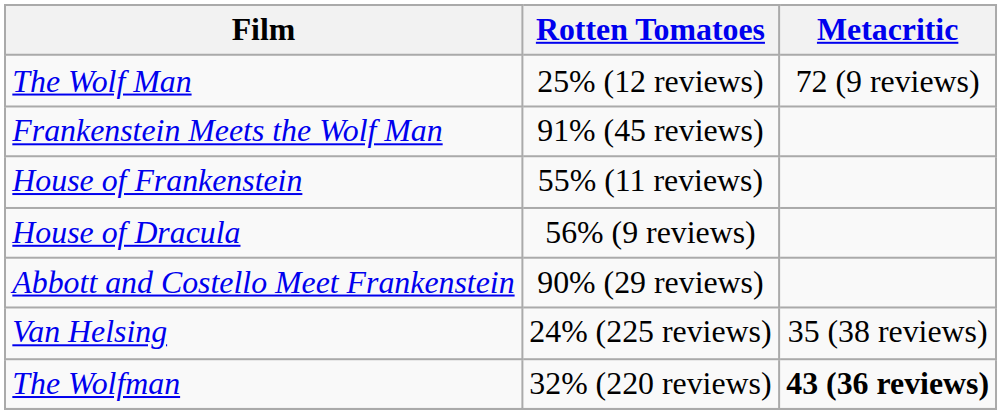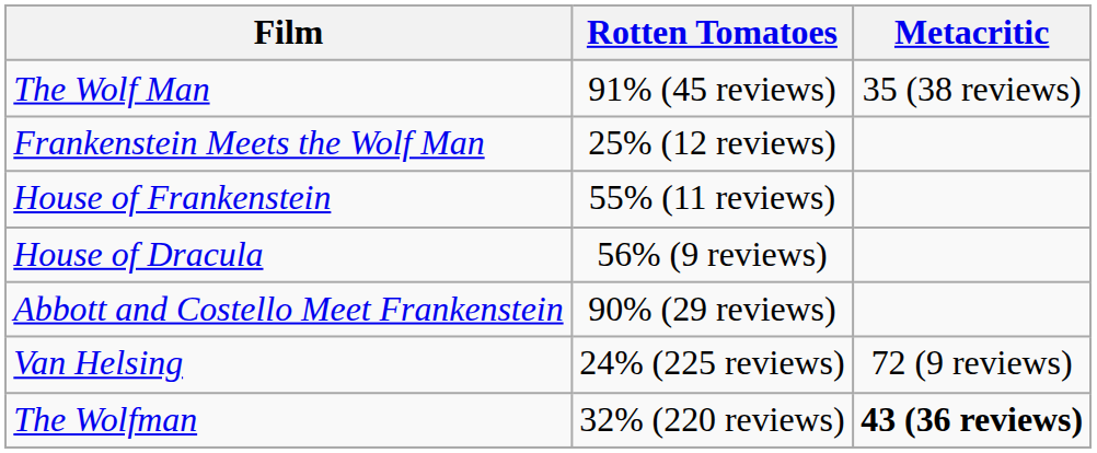 <table class="wikitable sortable" border="1" style="text-align: center;">
 <tr>
 <th>Film</th>
 <th><a href='#'>Rotten Tomatoes</a></th>
 <th><a href='#'>Metacritic</a></th>
 </tr>
 <tr>
 <td style="text-align: left;"><a href='#'><em>The Wolf Man</em></a></td>
-<td>25% (12 reviews)</td>
-<td>72 (9 reviews)</td>
+<td>91% (45 reviews)</td>
+<td>35 (38 reviews)</td>
 </tr>
 <tr>
 <td style="text-align: left;"><em><a href='#'>Frankenstein Meets the Wolf Man</a></em></td>
-<td>91% (45 reviews)</td>
+<td>25% (12 reviews)</td>
 <td></td>
 </tr>
 <tr>
 <td style="text-align: left;"><a href='#'><em>House of Frankenstein</em></a></td>
 <td>55% (11 reviews)</td>
 <td></td>
 </tr>
 <tr>
 <td style="text-align: left;"><em><a href='#'>House of Dracula</a></em></td>
 <td>56% (9 reviews)</td>
 <td></td>
 </tr>
 <tr>
 <td style="text-align: left;"><em><a href='#'>Abbott and Costello Meet Frankenstein</a></em></td>
 <td>90% (29 reviews)</td>
 <td></td>
 </tr>
 <tr>
 <td style="text-align: left;"><a href='#'><em>Van Helsing</em></a></td>
 <td>24% (225 reviews)</td>
-<td>35 (38 reviews)</td>
+<td>72 (9 reviews)</td>
 </tr>
 <tr>
 <td style="text-align: left;"><em><a href='#'>The Wolfman</a></em></td>
 <td>32% (220 reviews)</td>
 <td><strong>43 (36 reviews)</strong></td>
 </tr>
 <tr>
 </tr>
 </table>
